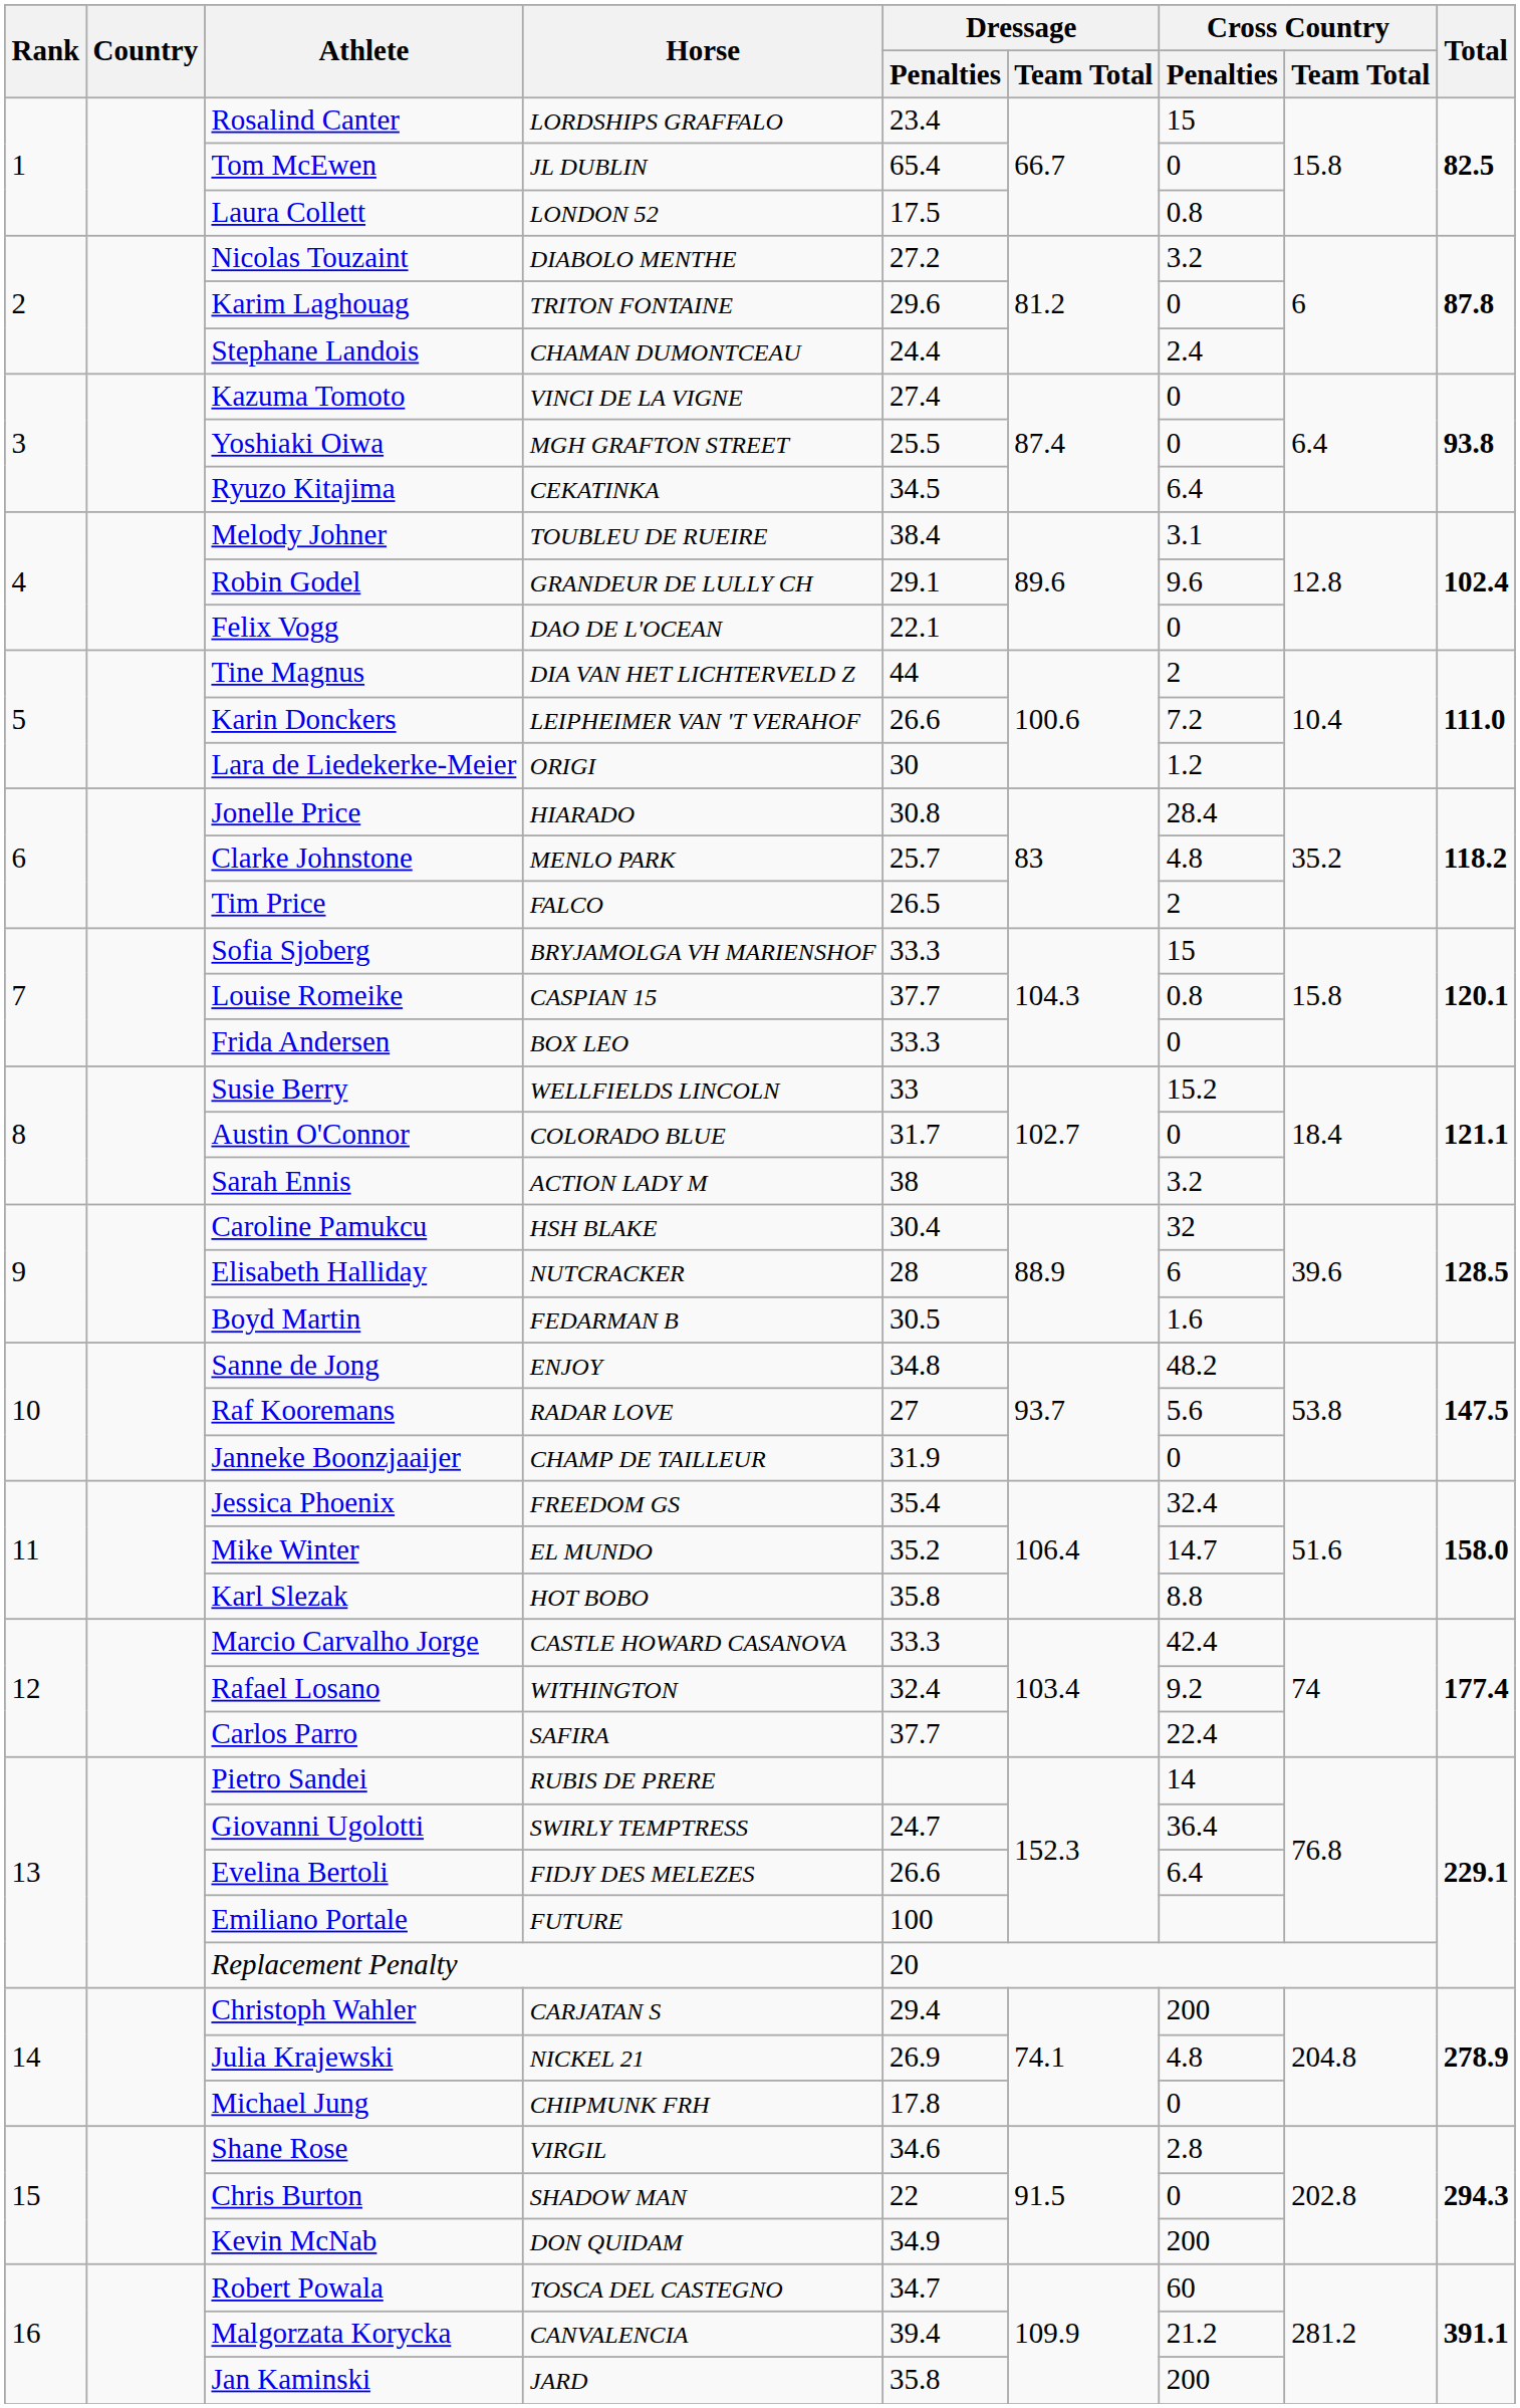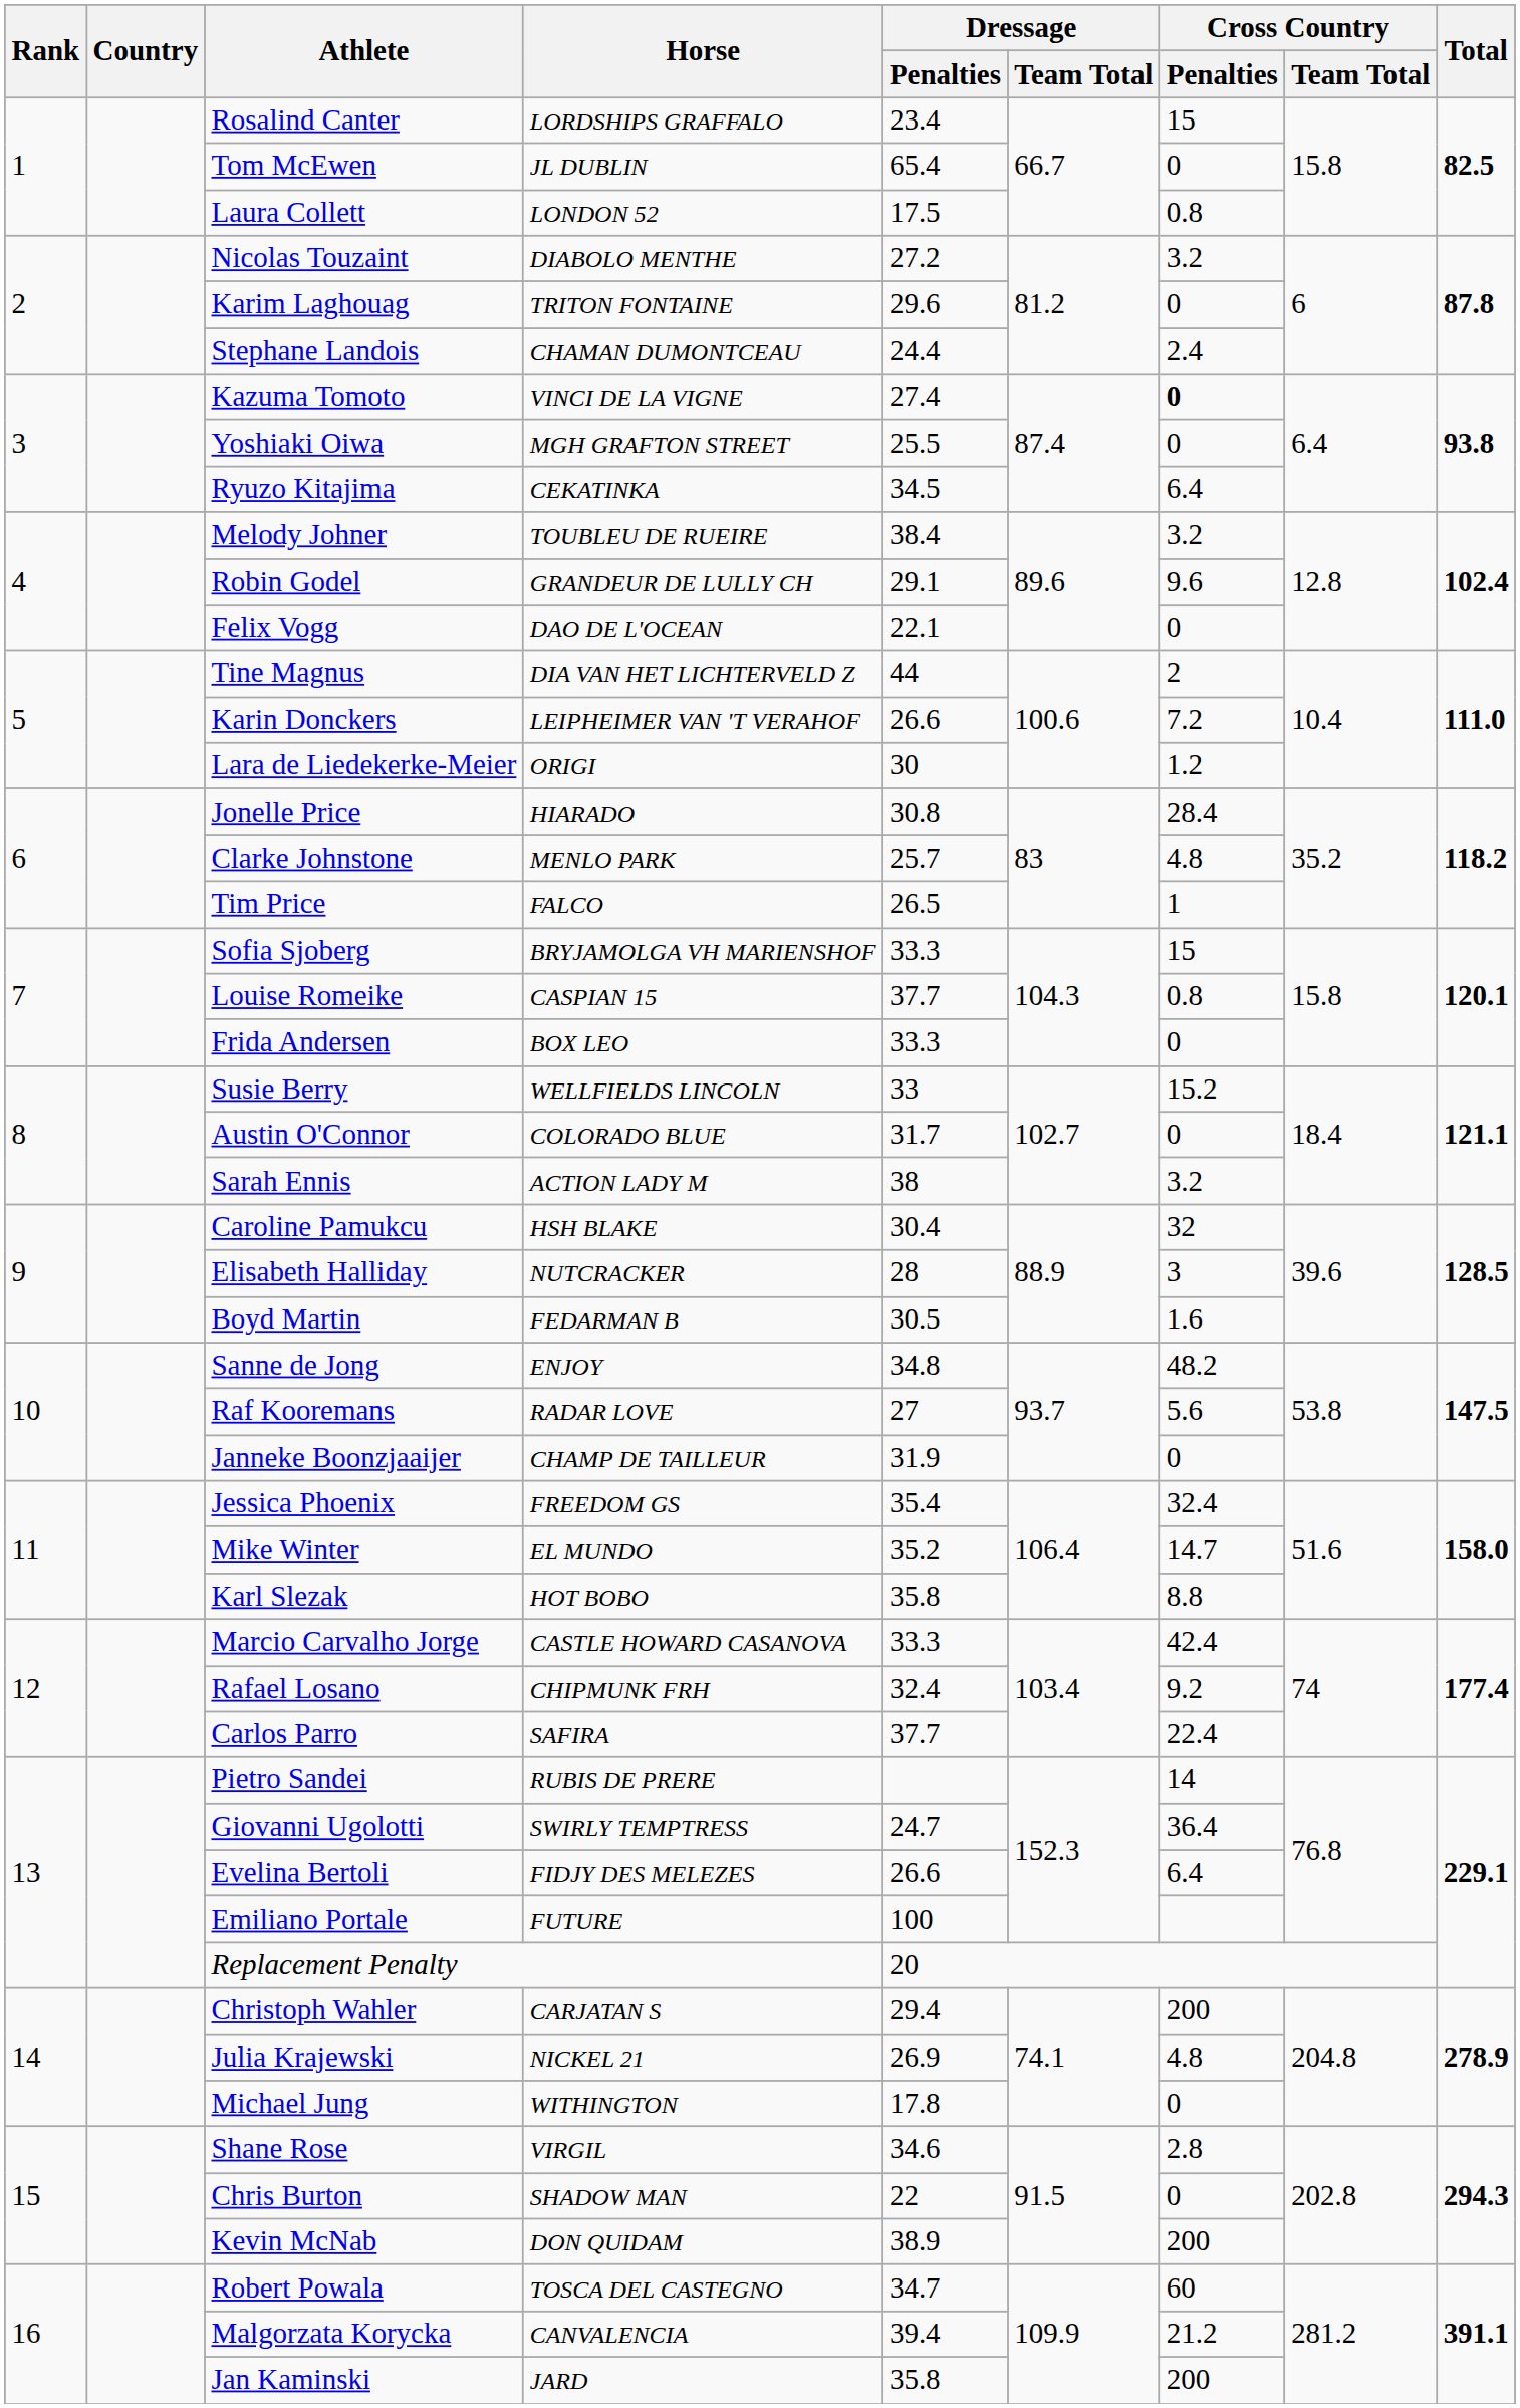 <table class="wikitable">
 <tr>
 <th rowspan="2">Rank</th>
 <th rowspan="2">Country</th>
 <th rowspan="2">Athlete</th>
 <th rowspan="2">Horse</th>
 <th colspan="2">Dressage</th>
 <th colspan="2">Cross  Country</th>
 <th rowspan="2">Total</th>
 </tr>
 <tr>
 <th>Penalties</th>
 <th>Team Total</th>
 <th>Penalties</th>
 <th>Team Total</th>
 </tr>
 <tr>
 <td rowspan="3">1</td>
 <td rowspan="3"></td>
 <td><a href='#'>Rosalind Canter</a></td>
 <td><small><em>LORDSHIPS GRAFFALO</em></small></td>
 <td>23.4</td>
 <td rowspan="3">66.7</td>
 <td>15</td>
 <td rowspan="3">15.8</td>
 <td rowspan="3"><strong>82.5</strong></td>
 </tr>
 <tr>
 <td><a href='#'>Tom McEwen</a></td>
 <td><small><em>JL DUBLIN</em></small></td>
 <td>65.4</td>
 <td>0</td>
 </tr>
 <tr>
 <td><a href='#'>Laura Collett</a></td>
 <td><small><em>LONDON 52</em></small></td>
 <td>17.5</td>
 <td>0.8</td>
 </tr>
 <tr>
 <td rowspan="3">2</td>
 <td rowspan="3"></td>
 <td><a href='#'>Nicolas Touzaint</a></td>
 <td><small><em>DIABOLO MENTHE</em></small></td>
 <td>27.2</td>
 <td rowspan="3">81.2</td>
 <td>3.2</td>
 <td rowspan="3">6</td>
 <td rowspan="3"><strong>87.8</strong></td>
 </tr>
 <tr>
 <td><a href='#'>Karim Laghouag</a></td>
 <td><small><em>TRITON FONTAINE</em></small></td>
 <td>29.6</td>
 <td>0</td>
 </tr>
 <tr>
 <td><a href='#'>Stephane Landois</a></td>
 <td><small><em>CHAMAN DUMONTCEAU</em></small></td>
 <td>24.4</td>
 <td>2.4</td>
 </tr>
 <tr>
 <td rowspan="3">3</td>
 <td rowspan="3"></td>
 <td><a href='#'>Kazuma Tomoto</a></td>
 <td><small><em>VINCI DE LA VIGNE</em></small></td>
 <td>27.4</td>
 <td rowspan="3">87.4</td>
-<td>0</td>
+<td><strong>0</strong></td>
 <td rowspan="3">6.4</td>
 <td rowspan="3"><strong>93.8</strong></td>
 </tr>
 <tr>
 <td><a href='#'>Yoshiaki Oiwa</a></td>
 <td><small><em>MGH GRAFTON STREET</em></small></td>
 <td>25.5</td>
 <td>0</td>
 </tr>
 <tr>
 <td><a href='#'>Ryuzo Kitajima</a></td>
 <td><small><em>CEKATINKA</em></small></td>
 <td>34.5</td>
 <td>6.4</td>
 </tr>
 <tr>
 <td rowspan="3">4</td>
 <td rowspan="3"></td>
 <td><a href='#'>Melody Johner</a></td>
 <td><small><em>TOUBLEU DE RUEIRE</em></small></td>
 <td>38.4</td>
 <td rowspan="3">89.6</td>
-<td>3.1</td>
+<td>3.2</td>
 <td rowspan="3">12.8</td>
 <td rowspan="3"><strong>102.4</strong></td>
 </tr>
 <tr>
 <td><a href='#'>Robin Godel</a></td>
 <td><small><em>GRANDEUR DE LULLY CH</em></small></td>
 <td>29.1</td>
 <td>9.6</td>
 </tr>
 <tr>
 <td><a href='#'>Felix Vogg</a></td>
 <td><small><em>DAO DE L'OCEAN</em></small></td>
 <td>22.1</td>
 <td>0</td>
 </tr>
 <tr>
 <td rowspan="3">5</td>
 <td rowspan="3"></td>
 <td><a href='#'>Tine Magnus</a></td>
 <td><small><em>DIA VAN HET LICHTERVELD Z</em></small></td>
 <td>44</td>
 <td rowspan="3">100.6</td>
 <td>2</td>
 <td rowspan="3">10.4</td>
 <td rowspan="3"><strong>111.0</strong></td>
 </tr>
 <tr>
 <td><a href='#'>Karin Donckers</a></td>
 <td><small><em>LEIPHEIMER VAN 'T VERAHOF</em></small></td>
 <td>26.6</td>
 <td>7.2</td>
 </tr>
 <tr>
 <td><a href='#'>Lara de Liedekerke-Meier</a></td>
 <td><small><em>ORIGI</em></small></td>
 <td>30</td>
 <td>1.2</td>
 </tr>
 <tr>
 <td rowspan="3">6</td>
 <td rowspan="3"></td>
 <td><a href='#'>Jonelle Price</a></td>
 <td><small><em>HIARADO</em></small></td>
 <td>30.8</td>
 <td rowspan="3">83</td>
 <td>28.4</td>
 <td rowspan="3">35.2</td>
 <td rowspan="3"><strong>118.2</strong></td>
 </tr>
 <tr>
 <td><a href='#'>Clarke Johnstone</a></td>
 <td><small><em>MENLO PARK</em></small></td>
 <td>25.7</td>
 <td>4.8</td>
 </tr>
 <tr>
 <td><a href='#'>Tim Price</a></td>
 <td><small><em>FALCO</em></small></td>
 <td>26.5</td>
-<td>2</td>
+<td>1</td>
 </tr>
 <tr>
 <td rowspan="3">7</td>
 <td rowspan="3"></td>
 <td><a href='#'>Sofia Sjoberg</a></td>
 <td><small><em>BRYJAMOLGA VH MARIENSHOF</em></small></td>
 <td>33.3</td>
 <td rowspan="3">104.3</td>
 <td>15</td>
 <td rowspan="3">15.8</td>
 <td rowspan="3"><strong>120.1</strong></td>
 </tr>
 <tr>
 <td><a href='#'>Louise Romeike</a></td>
 <td><small><em>CASPIAN 15</em></small></td>
 <td>37.7</td>
 <td>0.8</td>
 </tr>
 <tr>
 <td><a href='#'>Frida Andersen</a></td>
 <td><small><em>BOX LEO</em></small></td>
 <td>33.3</td>
 <td>0</td>
 </tr>
 <tr>
 <td rowspan="3">8</td>
 <td rowspan="3"></td>
 <td><a href='#'>Susie Berry</a></td>
 <td><small><em>WELLFIELDS LINCOLN</em></small></td>
 <td>33</td>
 <td rowspan="3">102.7</td>
 <td>15.2</td>
 <td rowspan="3">18.4</td>
 <td rowspan="3"><strong>121.1</strong></td>
 </tr>
 <tr>
 <td><a href='#'>Austin O'Connor</a></td>
 <td><small><em>COLORADO BLUE</em></small></td>
 <td>31.7</td>
 <td>0</td>
 </tr>
 <tr>
 <td><a href='#'>Sarah Ennis</a></td>
 <td><small><em>ACTION LADY M</em></small></td>
 <td>38</td>
 <td>3.2</td>
 </tr>
 <tr>
 <td rowspan="3">9</td>
 <td rowspan="3"></td>
 <td><a href='#'>Caroline Pamukcu</a></td>
 <td><small><em>HSH BLAKE</em></small></td>
 <td>30.4</td>
 <td rowspan="3">88.9</td>
 <td>32</td>
 <td rowspan="3">39.6</td>
 <td rowspan="3"><strong>128.5</strong></td>
 </tr>
 <tr>
 <td><a href='#'>Elisabeth Halliday</a></td>
 <td><small><em>NUTCRACKER</em></small></td>
 <td>28</td>
-<td>6</td>
+<td>3</td>
 </tr>
 <tr>
 <td><a href='#'>Boyd Martin</a></td>
 <td><small><em>FEDARMAN B</em></small></td>
 <td>30.5</td>
 <td>1.6</td>
 </tr>
 <tr>
 <td rowspan="3">10</td>
 <td rowspan="3"></td>
 <td><a href='#'>Sanne de Jong</a></td>
 <td><em><small>ENJOY</small></em></td>
 <td>34.8</td>
 <td rowspan="3">93.7</td>
 <td>48.2</td>
 <td rowspan="3">53.8</td>
 <td rowspan="3"><strong>147.5</strong></td>
 </tr>
 <tr>
 <td><a href='#'>Raf Kooremans</a></td>
 <td><em><small>RADAR LOVE</small></em></td>
 <td>27</td>
 <td>5.6</td>
 </tr>
 <tr>
 <td><a href='#'>Janneke Boonzjaaijer</a></td>
 <td><em><small>CHAMP DE TAILLEUR</small></em></td>
 <td>31.9</td>
 <td>0</td>
 </tr>
 <tr>
 <td rowspan="3">11</td>
 <td rowspan="3"></td>
 <td><a href='#'>Jessica Phoenix</a></td>
 <td><em><small>FREEDOM GS</small></em></td>
 <td>35.4</td>
 <td rowspan="3">106.4</td>
 <td>32.4</td>
 <td rowspan="3">51.6</td>
 <td rowspan="3"><strong>158.0</strong></td>
 </tr>
 <tr>
 <td><a href='#'>Mike Winter</a></td>
 <td><em><small>EL MUNDO</small></em></td>
 <td>35.2</td>
 <td>14.7</td>
 </tr>
 <tr>
 <td><a href='#'>Karl Slezak</a></td>
 <td><em><small>HOT BOBO</small></em></td>
 <td>35.8</td>
 <td>8.8</td>
 </tr>
 <tr>
 <td rowspan="3">12</td>
 <td rowspan="3"></td>
 <td><a href='#'>Marcio Carvalho Jorge</a></td>
 <td><em><small>CASTLE HOWARD CASANOVA</small></em></td>
 <td>33.3</td>
 <td rowspan="3">103.4</td>
 <td>42.4</td>
 <td rowspan="3">74</td>
 <td rowspan="3"><strong>177.4</strong></td>
 </tr>
 <tr>
 <td><a href='#'>Rafael Losano</a></td>
-<td><em><small>WITHINGTON</small></em></td>
+<td><em><small>CHIPMUNK FRH</small></em></td>
 <td>32.4</td>
 <td>9.2</td>
 </tr>
 <tr>
 <td><a href='#'>Carlos Parro</a></td>
 <td><em><small>SAFIRA</small></em></td>
 <td>37.7</td>
 <td>22.4</td>
 </tr>
 <tr>
 <td rowspan="5">13</td>
 <td rowspan="5"></td>
 <td><a href='#'>Pietro Sandei</a></td>
 <td><em><small>RUBIS DE PRERE</small></em></td>
 <td></td>
 <td rowspan="4">152.3</td>
 <td>14</td>
 <td rowspan="4">76.8</td>
 <td rowspan="5"><strong>229.1</strong></td>
 </tr>
 <tr>
 <td><a href='#'>Giovanni Ugolotti</a></td>
 <td><em><small>SWIRLY TEMPTRESS</small></em></td>
 <td>24.7</td>
 <td>36.4</td>
 </tr>
 <tr>
 <td><a href='#'>Evelina Bertoli</a></td>
 <td><em><small>FIDJY DES MELEZES</small></em></td>
 <td>26.6</td>
 <td>6.4</td>
 </tr>
 <tr>
 <td><a href='#'>Emiliano Portale</a></td>
 <td><em><small>FUTURE</small></em></td>
 <td>100</td>
 <td></td>
 </tr>
 <tr>
 <td colspan="2"><em>Replacement  Penalty</em></td>
 <td colspan="4">20</td>
 </tr>
 <tr>
 <td rowspan="3">14</td>
 <td rowspan="3"></td>
 <td><a href='#'>Christoph Wahler</a></td>
 <td><em><small>CARJATAN S</small></em></td>
 <td>29.4</td>
 <td rowspan="3">74.1</td>
 <td>200</td>
 <td rowspan="3">204.8</td>
 <td rowspan="3"><strong>278.9</strong></td>
 </tr>
 <tr>
 <td><a href='#'>Julia Krajewski</a></td>
 <td><em><small>NICKEL 21</small></em></td>
 <td>26.9</td>
 <td>4.8</td>
 </tr>
 <tr>
 <td><a href='#'>Michael Jung</a></td>
-<td><em><small>CHIPMUNK FRH</small></em></td>
+<td><em><small>WITHINGTON</small></em></td>
 <td>17.8</td>
 <td>0</td>
 </tr>
 <tr>
 <td rowspan="3">15</td>
 <td rowspan="3"></td>
 <td><a href='#'>Shane Rose</a></td>
 <td><em><small>VIRGIL</small></em></td>
 <td>34.6</td>
 <td rowspan="3">91.5</td>
 <td>2.8</td>
 <td rowspan="3">202.8</td>
 <td rowspan="3"><strong>294.3</strong></td>
 </tr>
 <tr>
 <td><a href='#'>Chris Burton</a></td>
 <td><em><small>SHADOW MAN</small></em></td>
 <td>22</td>
 <td>0</td>
 </tr>
 <tr>
 <td><a href='#'>Kevin McNab</a></td>
 <td><em><small>DON QUIDAM</small></em></td>
-<td>34.9</td>
+<td>38.9</td>
 <td>200</td>
 </tr>
 <tr>
 <td rowspan="3">16</td>
 <td rowspan="3"></td>
 <td><a href='#'>Robert Powala</a></td>
 <td><em><small>TOSCA DEL CASTEGNO</small></em></td>
 <td>34.7</td>
 <td rowspan="3">109.9</td>
 <td>60</td>
 <td rowspan="3">281.2</td>
 <td rowspan="3"><strong>391.1</strong></td>
 </tr>
 <tr>
 <td><a href='#'>Malgorzata Korycka</a></td>
 <td><em><small>CANVALENCIA</small></em></td>
 <td>39.4</td>
 <td>21.2</td>
 </tr>
 <tr>
 <td><a href='#'>Jan Kaminski</a></td>
 <td><em><small>JARD</small></em></td>
 <td>35.8</td>
 <td>200</td>
 </tr>
 </table>
